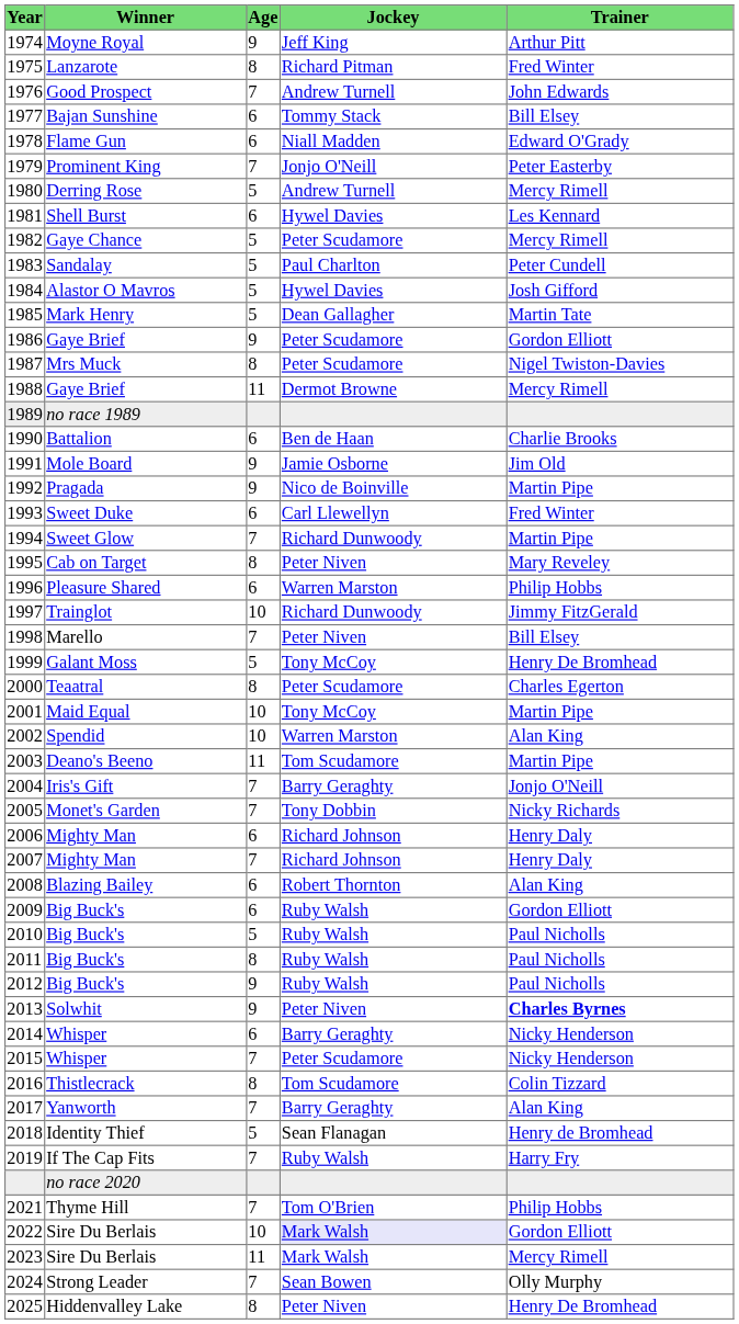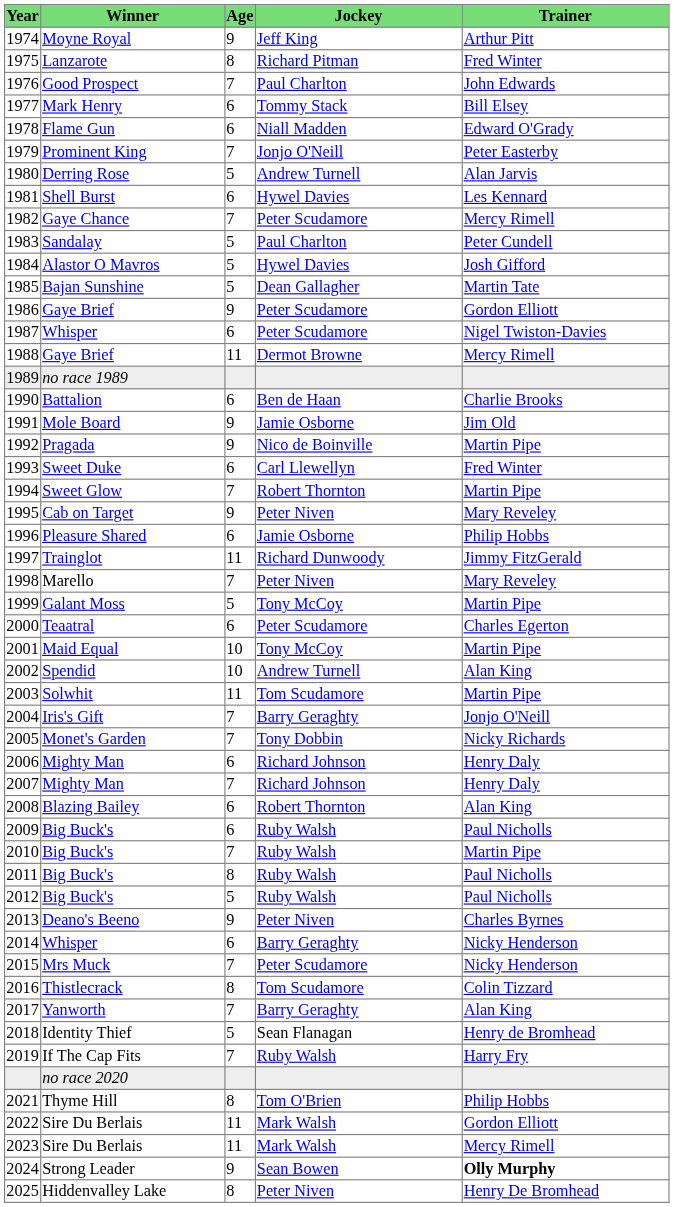 <table class = "sortable" | border="1" style="border-collapse: collapse; font-size:90%">
 <tr bgcolor="#77dd77" align="center">
 <th>Year</th>
 <th>Winner</th>
 <th>Age</th>
 <th>Jockey</th>
 <th>Trainer</th>
 </tr>
 <tr>
 <td>1974</td>
 <td width=160px><a href='#'>Moyne Royal</a></td>
 <td>9</td>
 <td width=180px><a href='#'>Jeff King</a></td>
 <td width=180px><a href='#'>Arthur Pitt</a></td>
 </tr>
 <tr>
 <td>1975</td>
 <td><a href='#'>Lanzarote</a></td>
 <td>8</td>
 <td><a href='#'>Richard Pitman</a></td>
 <td><a href='#'>Fred Winter</a></td>
 </tr>
 <tr>
 <td>1976</td>
 <td><a href='#'>Good Prospect</a></td>
 <td>7</td>
-<td><a href='#'>Andrew Turnell</a></td>
+<td><a href='#'>Paul Charlton</a></td>
 <td><a href='#'>John Edwards</a></td>
 </tr>
 <tr>
 <td>1977</td>
-<td><a href='#'>Bajan Sunshine</a></td>
+<td><a href='#'>Mark Henry</a></td>
 <td>6</td>
 <td><a href='#'>Tommy Stack</a></td>
 <td><a href='#'>Bill Elsey</a></td>
 </tr>
 <tr>
 <td>1978</td>
 <td><a href='#'>Flame Gun</a></td>
 <td>6</td>
 <td><a href='#'>Niall Madden</a></td>
 <td><a href='#'>Edward O'Grady</a></td>
 </tr>
 <tr>
 <td>1979</td>
 <td><a href='#'>Prominent King</a></td>
 <td>7</td>
 <td><a href='#'>Jonjo O'Neill</a></td>
 <td><a href='#'>Peter Easterby</a></td>
 </tr>
 <tr>
 <td>1980</td>
 <td><a href='#'>Derring Rose</a></td>
 <td>5</td>
 <td><a href='#'>Andrew Turnell</a></td>
-<td><a href='#'>Mercy Rimell</a></td>
+<td><a href='#'>Alan Jarvis</a></td>
 </tr>
 <tr>
 <td>1981</td>
 <td><a href='#'>Shell Burst</a></td>
 <td>6</td>
 <td><a href='#'>Hywel Davies</a></td>
 <td><a href='#'>Les Kennard</a></td>
 </tr>
 <tr>
 <td>1982</td>
 <td><a href='#'>Gaye Chance</a></td>
-<td>5</td>
+<td>7</td>
 <td><a href='#'>Peter Scudamore</a></td>
 <td><a href='#'>Mercy Rimell</a></td>
 </tr>
 <tr>
 <td>1983</td>
 <td><a href='#'>Sandalay</a></td>
 <td>5</td>
 <td><a href='#'>Paul Charlton</a></td>
 <td><a href='#'>Peter Cundell</a></td>
 </tr>
 <tr>
 <td>1984</td>
 <td><a href='#'>Alastor O Mavros</a></td>
 <td>5</td>
 <td><a href='#'>Hywel Davies</a></td>
 <td><a href='#'>Josh Gifford</a></td>
 </tr>
 <tr>
 <td>1985</td>
-<td><a href='#'>Mark Henry</a></td>
+<td><a href='#'>Bajan Sunshine</a></td>
 <td>5</td>
 <td><a href='#'>Dean Gallagher</a></td>
 <td><a href='#'>Martin Tate</a></td>
 </tr>
 <tr>
 <td>1986</td>
 <td><a href='#'>Gaye Brief</a></td>
 <td>9</td>
 <td><a href='#'>Peter Scudamore</a></td>
 <td><a href='#'>Gordon Elliott</a></td>
 </tr>
 <tr>
 <td>1987</td>
-<td><a href='#'>Mrs Muck</a></td>
-<td>8</td>
+<td><a href='#'>Whisper</a></td>
+<td>6</td>
 <td><a href='#'>Peter Scudamore</a></td>
 <td><a href='#'>Nigel Twiston-Davies</a></td>
 </tr>
 <tr>
 <td>1988</td>
 <td><a href='#'>Gaye Brief</a></td>
 <td>11</td>
 <td><a href='#'>Dermot Browne</a></td>
 <td><a href='#'>Mercy Rimell</a></td>
 </tr>
 <tr bgcolor="#eeeeee">
 <td><span>1989</span></td>
 <td><em>no race 1989</em> </td>
 <td></td>
 <td></td>
 <td></td>
 </tr>
 <tr>
 <td>1990</td>
 <td><a href='#'>Battalion</a></td>
 <td>6</td>
 <td><a href='#'>Ben de Haan</a></td>
 <td><a href='#'>Charlie Brooks</a></td>
 </tr>
 <tr>
 <td>1991</td>
 <td><a href='#'>Mole Board</a></td>
 <td>9</td>
 <td><a href='#'>Jamie Osborne</a></td>
 <td><a href='#'>Jim Old</a></td>
 </tr>
 <tr>
 <td>1992</td>
 <td><a href='#'>Pragada</a></td>
 <td>9</td>
 <td><a href='#'>Nico de Boinville</a></td>
 <td><a href='#'>Martin Pipe</a></td>
 </tr>
 <tr>
 <td>1993</td>
 <td><a href='#'>Sweet Duke</a></td>
 <td>6</td>
 <td><a href='#'>Carl Llewellyn</a></td>
 <td><a href='#'>Fred Winter</a></td>
 </tr>
 <tr>
 <td>1994</td>
 <td><a href='#'>Sweet Glow</a></td>
 <td>7</td>
-<td><a href='#'>Richard Dunwoody</a></td>
+<td><a href='#'>Robert Thornton</a></td>
 <td><a href='#'>Martin Pipe</a></td>
 </tr>
 <tr>
 <td>1995</td>
 <td><a href='#'>Cab on Target</a></td>
-<td>8</td>
+<td>9</td>
 <td><a href='#'>Peter Niven</a></td>
 <td><a href='#'>Mary Reveley</a></td>
 </tr>
 <tr>
 <td>1996</td>
 <td><a href='#'>Pleasure Shared</a></td>
 <td>6</td>
-<td><a href='#'>Warren Marston</a></td>
+<td><a href='#'>Jamie Osborne</a></td>
 <td><a href='#'>Philip Hobbs</a></td>
 </tr>
 <tr>
 <td>1997</td>
 <td><a href='#'>Trainglot</a></td>
-<td>10</td>
+<td>11</td>
 <td><a href='#'>Richard Dunwoody</a></td>
 <td><a href='#'>Jimmy FitzGerald</a></td>
 </tr>
 <tr>
 <td>1998</td>
 <td>Marello</td>
 <td>7</td>
 <td><a href='#'>Peter Niven</a></td>
-<td><a href='#'>Bill Elsey</a></td>
+<td><a href='#'>Mary Reveley</a></td>
 </tr>
 <tr>
 <td>1999</td>
 <td><a href='#'>Galant Moss</a></td>
 <td>5</td>
 <td><a href='#'>Tony McCoy</a></td>
-<td><a href='#'>Henry De Bromhead</a></td>
+<td><a href='#'>Martin Pipe</a></td>
 </tr>
 <tr>
 <td>2000</td>
 <td><a href='#'>Teaatral</a></td>
-<td>8</td>
+<td>6</td>
 <td><a href='#'>Peter Scudamore</a></td>
 <td><a href='#'>Charles Egerton</a></td>
 </tr>
 <tr>
 <td>2001</td>
 <td><a href='#'>Maid Equal</a></td>
 <td>10</td>
 <td><a href='#'>Tony McCoy</a></td>
 <td><a href='#'>Martin Pipe</a></td>
 </tr>
 <tr>
 <td>2002</td>
 <td><a href='#'>Spendid</a></td>
 <td>10</td>
-<td><a href='#'>Warren Marston</a></td>
+<td><a href='#'>Andrew Turnell</a></td>
 <td><a href='#'>Alan King</a></td>
 </tr>
 <tr>
 <td>2003</td>
-<td><a href='#'>Deano's Beeno</a></td>
+<td><a href='#'>Solwhit</a></td>
 <td>11</td>
 <td><a href='#'>Tom Scudamore</a></td>
 <td><a href='#'>Martin Pipe</a></td>
 </tr>
 <tr>
 <td>2004</td>
 <td><a href='#'>Iris's Gift</a></td>
 <td>7</td>
 <td><a href='#'>Barry Geraghty</a></td>
 <td><a href='#'>Jonjo O'Neill</a></td>
 </tr>
 <tr>
 <td>2005</td>
 <td><a href='#'>Monet's Garden</a></td>
 <td>7</td>
 <td><a href='#'>Tony Dobbin</a></td>
 <td><a href='#'>Nicky Richards</a></td>
 </tr>
 <tr>
 <td>2006</td>
 <td><a href='#'>Mighty Man</a></td>
 <td>6</td>
 <td><a href='#'>Richard Johnson</a></td>
 <td><a href='#'>Henry Daly</a></td>
 </tr>
 <tr>
 <td>2007</td>
 <td><a href='#'>Mighty Man</a></td>
 <td>7</td>
 <td><a href='#'>Richard Johnson</a></td>
 <td><a href='#'>Henry Daly</a></td>
 </tr>
 <tr>
 <td>2008</td>
 <td><a href='#'>Blazing Bailey</a></td>
 <td>6</td>
 <td><a href='#'>Robert Thornton</a></td>
 <td><a href='#'>Alan King</a></td>
 </tr>
 <tr>
 <td>2009</td>
 <td><a href='#'>Big Buck's</a></td>
 <td>6</td>
 <td><a href='#'>Ruby Walsh</a></td>
-<td><a href='#'>Gordon Elliott</a></td>
+<td><a href='#'>Paul Nicholls</a></td>
 </tr>
 <tr>
 <td>2010</td>
 <td><a href='#'>Big Buck's</a></td>
-<td>5</td>
+<td>7</td>
 <td><a href='#'>Ruby Walsh</a></td>
-<td><a href='#'>Paul Nicholls</a></td>
+<td><a href='#'>Martin Pipe</a></td>
 </tr>
 <tr>
 <td>2011</td>
 <td><a href='#'>Big Buck's</a></td>
 <td>8</td>
 <td><a href='#'>Ruby Walsh</a></td>
 <td><a href='#'>Paul Nicholls</a></td>
 </tr>
 <tr>
 <td>2012</td>
 <td><a href='#'>Big Buck's</a></td>
-<td>9</td>
+<td>5</td>
 <td><a href='#'>Ruby Walsh</a></td>
 <td><a href='#'>Paul Nicholls</a></td>
 </tr>
 <tr>
 <td>2013</td>
-<td><a href='#'>Solwhit</a></td>
+<td><a href='#'>Deano's Beeno</a></td>
 <td>9</td>
 <td><a href='#'>Peter Niven</a></td>
-<td><strong><a href='#'>Charles Byrnes</a></strong></td>
+<td><a href='#'>Charles Byrnes</a></td>
 </tr>
 <tr>
 <td>2014</td>
 <td><a href='#'>Whisper</a></td>
 <td>6</td>
 <td><a href='#'>Barry Geraghty</a></td>
 <td><a href='#'>Nicky Henderson</a></td>
 </tr>
 <tr>
 <td>2015</td>
-<td><a href='#'>Whisper</a></td>
+<td><a href='#'>Mrs Muck</a></td>
 <td>7</td>
 <td><a href='#'>Peter Scudamore</a></td>
 <td><a href='#'>Nicky Henderson</a></td>
 </tr>
 <tr>
 <td>2016</td>
 <td><a href='#'>Thistlecrack</a></td>
 <td>8</td>
 <td><a href='#'>Tom Scudamore</a></td>
 <td><a href='#'>Colin Tizzard</a></td>
 </tr>
 <tr>
 <td>2017</td>
 <td><a href='#'>Yanworth</a></td>
 <td>7</td>
 <td><a href='#'>Barry Geraghty</a></td>
 <td><a href='#'>Alan King</a></td>
 </tr>
 <tr>
 <td>2018</td>
 <td>Identity Thief</td>
 <td>5</td>
 <td>Sean Flanagan</td>
 <td><a href='#'>Henry de Bromhead</a></td>
 </tr>
 <tr>
 <td>2019</td>
 <td>If The Cap Fits</td>
 <td>7</td>
 <td><a href='#'>Ruby Walsh</a></td>
 <td><a href='#'>Harry Fry</a></td>
 </tr>
 <tr bgcolor="#eeeeee">
 <td data-sort-value="2020"></td>
 <td><em>no race 2020</em> </td>
 <td></td>
 <td></td>
 <td></td>
 </tr>
 <tr>
 <td>2021</td>
 <td>Thyme Hill</td>
-<td>7</td>
+<td>8</td>
 <td><a href='#'>Tom O'Brien</a></td>
 <td><a href='#'>Philip Hobbs</a></td>
 </tr>
 <tr>
 <td>2022</td>
 <td>Sire Du Berlais</td>
-<td>10</td>
-<td style="background: lavender;"><a href='#'>Mark Walsh</a></td>
+<td>11</td>
+<td><a href='#'>Mark Walsh</a></td>
 <td><a href='#'>Gordon Elliott</a></td>
 </tr>
 <tr>
 <td>2023</td>
 <td>Sire Du Berlais</td>
 <td>11</td>
 <td><a href='#'>Mark Walsh</a></td>
 <td><a href='#'>Mercy Rimell</a></td>
 </tr>
 <tr>
 <td>2024</td>
 <td>Strong Leader</td>
-<td>7</td>
+<td>9</td>
 <td><a href='#'>Sean Bowen</a></td>
-<td>Olly Murphy</td>
+<td><strong>Olly Murphy</strong></td>
 </tr>
 <tr>
 <td>2025</td>
 <td>Hiddenvalley Lake</td>
 <td>8</td>
 <td><a href='#'>Peter Niven</a></td>
 <td><a href='#'>Henry De Bromhead</a></td>
 </tr>
 </table>
